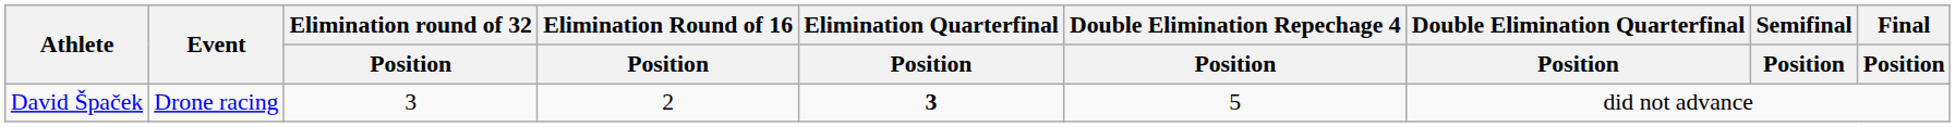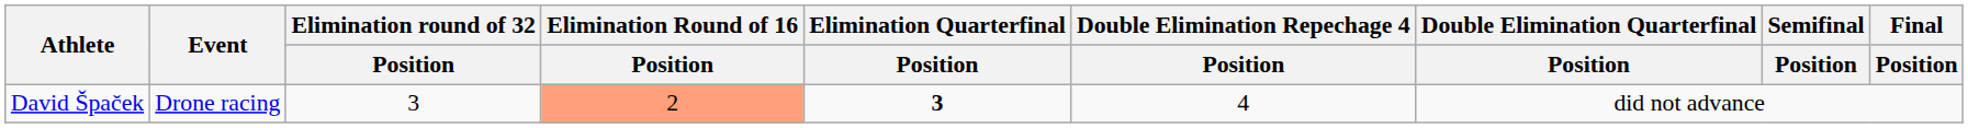 <table class="wikitable" style="font-size:90%">
 <tr>
 <th rowspan="2">Athlete</th>
 <th rowspan="2">Event</th>
 <th>Elimination round of 32</th>
 <th>Elimination Round of 16</th>
 <th>Elimination Quarterfinal</th>
 <th>Double Elimination Repechage 4</th>
 <th>Double Elimination Quarterfinal</th>
 <th>Semifinal</th>
 <th>Final</th>
 </tr>
 <tr>
 <th>Position</th>
 <th>Position</th>
 <th>Position</th>
 <th>Position</th>
 <th>Position</th>
 <th>Position</th>
 <th>Position</th>
 </tr>
 <tr align="center">
 <td align="left"><a href='#'>David Špaček</a></td>
 <td align="left"><a href='#'>Drone racing</a></td>
 <td>3</td>
-<td>2</td>
+<td style="background: lightsalmon;">2</td>
 <td><strong>3</strong></td>
-<td>5</td>
+<td>4</td>
 <td colspan="3">did not advance</td>
 </tr>
 </table>
